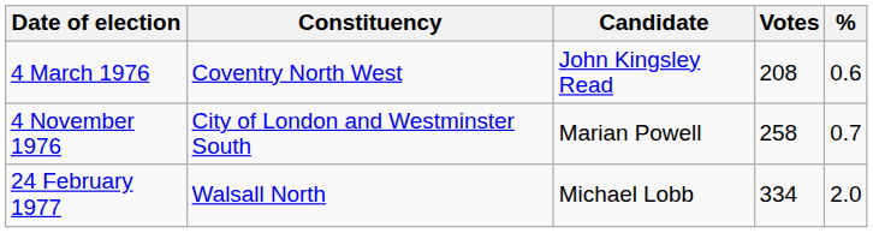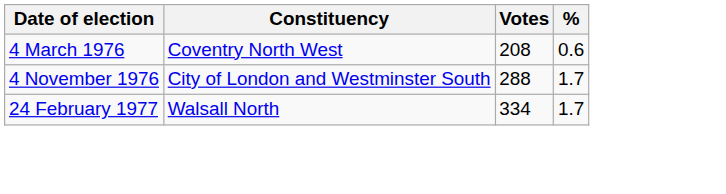 <table class="wikitable">
 <tr>
 <th>Date of election</th>
 <th>Constituency</th>
-<th>Candidate</th>
 <th>Votes</th>
 <th>%</th>
 </tr>
 <tr>
 <td><a href='#'>4 March 1976</a></td>
 <td><a href='#'>Coventry North West</a></td>
-<td><a href='#'>John Kingsley Read</a></td>
 <td>208</td>
 <td>0.6</td>
 </tr>
 <tr>
 <td><a href='#'>4 November 1976</a></td>
 <td><a href='#'>City of London and Westminster South</a></td>
-<td>Marian Powell</td>
-<td>258</td>
-<td>0.7</td>
+<td>288</td>
+<td>1.7</td>
 </tr>
 <tr>
 <td><a href='#'>24 February 1977</a></td>
 <td><a href='#'>Walsall North</a></td>
-<td>Michael Lobb</td>
 <td>334</td>
-<td>2.0</td>
+<td>1.7</td>
 </tr>
 </table>
